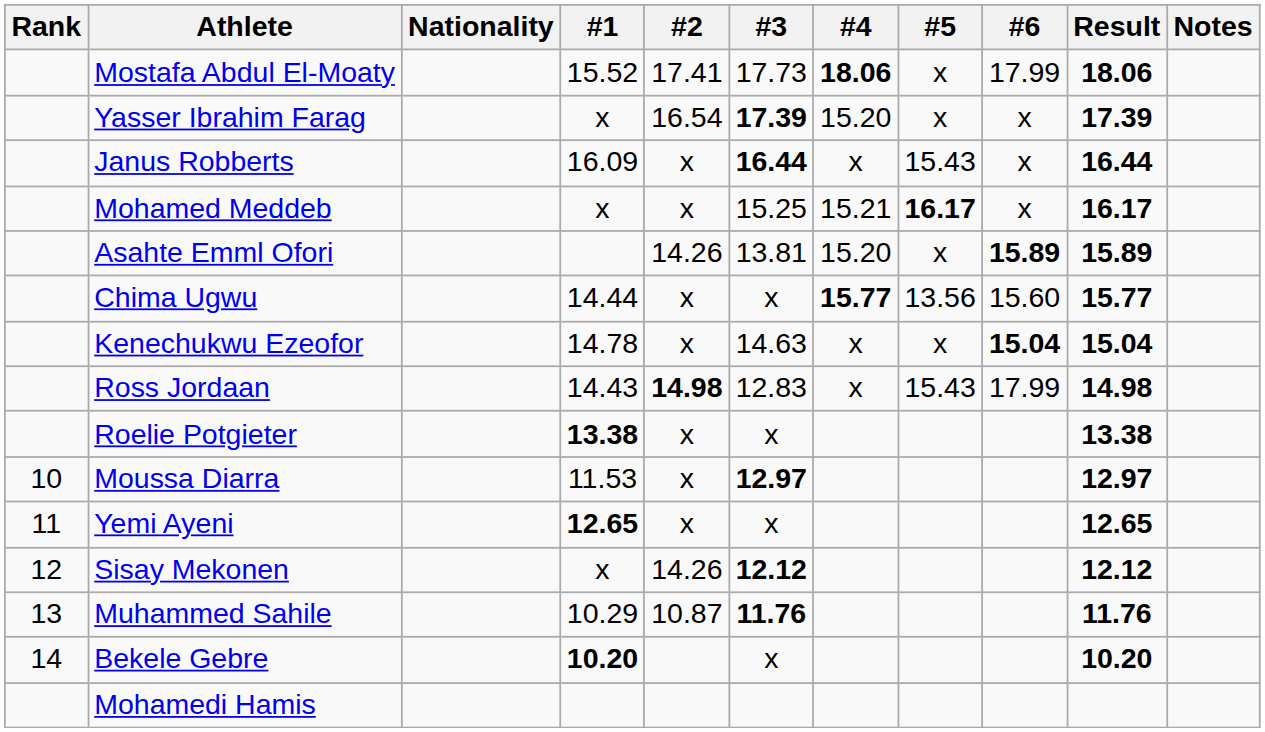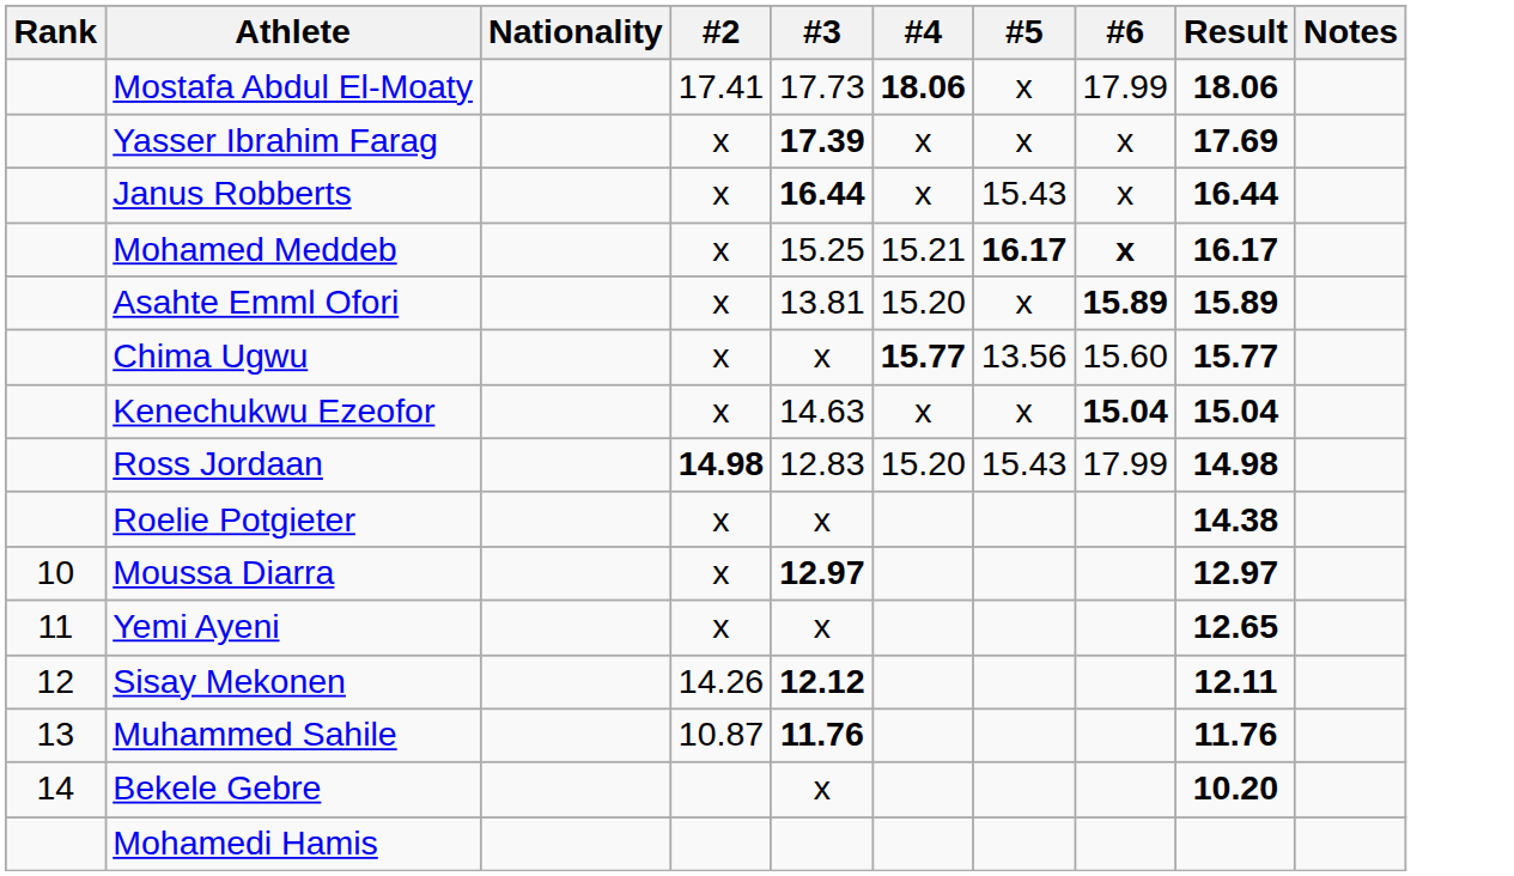 <table class="wikitable sortable" style="text-align:center">
 <tr>
 <th>Rank</th>
 <th>Athlete</th>
 <th>Nationality</th>
-<th>#1</th>
 <th>#2</th>
 <th>#3</th>
 <th>#4</th>
 <th>#5</th>
 <th>#6</th>
 <th>Result</th>
 <th>Notes</th>
 </tr>
 <tr>
 <td></td>
 <td align="left"><a href='#'>Mostafa Abdul El-Moaty</a></td>
 <td align=left></td>
-<td>15.52</td>
 <td>17.41</td>
 <td>17.73</td>
 <td><strong>18.06</strong></td>
 <td>x</td>
 <td>17.99</td>
 <td><strong>18.06</strong></td>
 <td></td>
 </tr>
 <tr>
 <td></td>
 <td align="left"><a href='#'>Yasser Ibrahim Farag</a></td>
 <td align=left></td>
 <td>x</td>
-<td>16.54</td>
 <td><strong>17.39</strong></td>
-<td>15.20</td>
 <td>x</td>
 <td>x</td>
-<td><strong>17.39</strong></td>
+<td>x</td>
+<td><strong>17.69</strong></td>
 <td></td>
 </tr>
 <tr>
 <td></td>
 <td align="left"><a href='#'>Janus Robberts</a></td>
 <td align=left></td>
-<td>16.09</td>
 <td>x</td>
 <td><strong>16.44</strong></td>
 <td>x</td>
 <td>15.43</td>
 <td>x</td>
 <td><strong>16.44</strong></td>
 <td></td>
 </tr>
 <tr>
 <td></td>
 <td align="left"><a href='#'>Mohamed Meddeb</a></td>
 <td align=left></td>
 <td>x</td>
-<td>x</td>
 <td>15.25</td>
 <td>15.21</td>
 <td><strong>16.17</strong></td>
-<td>x</td>
+<td><strong>x</strong></td>
 <td><strong>16.17</strong></td>
 <td></td>
 </tr>
 <tr>
 <td></td>
 <td align="left"><a href='#'>Asahte Emml Ofori</a></td>
 <td align=left></td>
-<td></td>
-<td>14.26</td>
+<td>x</td>
 <td>13.81</td>
 <td>15.20</td>
 <td>x</td>
 <td><strong>15.89</strong></td>
 <td><strong>15.89</strong></td>
 <td></td>
 </tr>
 <tr>
 <td></td>
 <td align="left"><a href='#'>Chima Ugwu</a></td>
 <td align=left></td>
-<td>14.44</td>
 <td>x</td>
 <td>x</td>
 <td><strong>15.77</strong></td>
 <td>13.56</td>
 <td>15.60</td>
 <td><strong>15.77</strong></td>
 <td></td>
 </tr>
 <tr>
 <td></td>
 <td align="left"><a href='#'>Kenechukwu Ezeofor</a></td>
 <td align=left></td>
-<td>14.78</td>
 <td>x</td>
 <td>14.63</td>
 <td>x</td>
 <td>x</td>
 <td><strong>15.04</strong></td>
 <td><strong>15.04</strong></td>
 <td></td>
 </tr>
 <tr>
 <td></td>
 <td align="left"><a href='#'>Ross Jordaan</a></td>
 <td align=left></td>
-<td>14.43</td>
 <td><strong>14.98</strong></td>
 <td>12.83</td>
-<td>x</td>
+<td>15.20</td>
 <td>15.43</td>
 <td>17.99</td>
 <td><strong>14.98</strong></td>
 <td></td>
 </tr>
 <tr>
 <td></td>
 <td align="left"><a href='#'>Roelie Potgieter</a></td>
 <td align=left></td>
-<td><strong>13.38</strong></td>
 <td>x</td>
 <td>x</td>
 <td></td>
 <td></td>
 <td></td>
-<td><strong>13.38</strong></td>
+<td><strong>14.38</strong></td>
 <td></td>
 </tr>
 <tr>
 <td>10</td>
 <td align="left"><a href='#'>Moussa Diarra</a></td>
 <td align=left></td>
-<td>11.53</td>
 <td>x</td>
 <td><strong>12.97</strong></td>
 <td></td>
 <td></td>
 <td></td>
 <td><strong>12.97</strong></td>
 <td></td>
 </tr>
 <tr>
 <td>11</td>
 <td align="left"><a href='#'>Yemi Ayeni</a></td>
 <td align=left></td>
-<td><strong>12.65</strong></td>
 <td>x</td>
 <td>x</td>
 <td></td>
 <td></td>
 <td></td>
 <td><strong>12.65</strong></td>
 <td></td>
 </tr>
 <tr>
 <td>12</td>
 <td align="left"><a href='#'>Sisay Mekonen</a></td>
 <td align=left></td>
-<td>x</td>
 <td>14.26</td>
 <td><strong>12.12</strong></td>
 <td></td>
 <td></td>
 <td></td>
-<td><strong>12.12</strong></td>
+<td><strong>12.11</strong></td>
 <td></td>
 </tr>
 <tr>
 <td>13</td>
 <td align="left"><a href='#'>Muhammed Sahile</a></td>
 <td align=left></td>
-<td>10.29</td>
 <td>10.87</td>
 <td><strong>11.76</strong></td>
 <td></td>
 <td></td>
 <td></td>
 <td><strong>11.76</strong></td>
 <td></td>
 </tr>
 <tr>
 <td>14</td>
 <td align="left"><a href='#'>Bekele Gebre</a></td>
 <td align=left></td>
-<td><strong>10.20</strong></td>
 <td></td>
 <td>x</td>
 <td></td>
 <td></td>
 <td></td>
 <td><strong>10.20</strong></td>
 <td></td>
 </tr>
 <tr>
 <td></td>
 <td align="left"><a href='#'>Mohamedi Hamis</a></td>
 <td align=left></td>
 <td></td>
 <td></td>
 <td></td>
 <td></td>
 <td></td>
-<td></td>
 <td><strong></strong></td>
 <td></td>
 </tr>
 </table>
